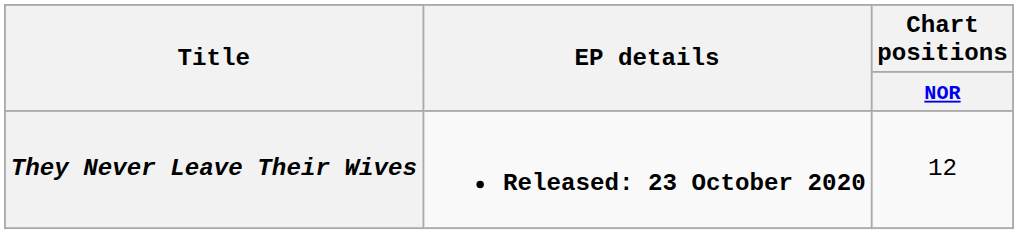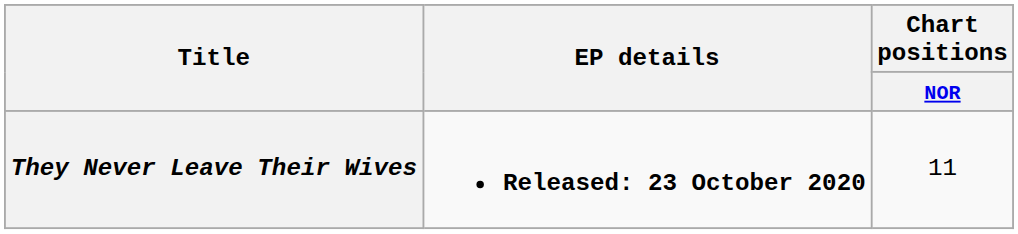 <table class="wikitable plainrowheaders" style="text-align:center;">
 <tr>
 <th rowspan="2">Title</th>
 <th rowspan="2">EP details</th>
 <th colspan="1">Chart positions</th>
 </tr>
 <tr>
 <th style="width:50px;"><small><a href='#'>NOR</a></small><br></th>
 </tr>
 <tr>
 <th scope="row"><em>They Never Leave Their Wives</em></th>
 <td><strong><br><ul><li>Released: 23 October 2020</li></ul></strong></td>
-<td>12</td>
+<td>11</td>
 </tr>
 </table>
